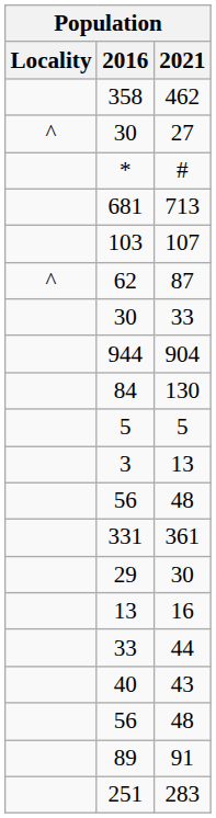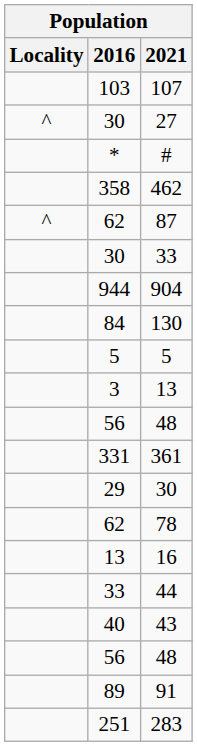 <table class="wikitable" style="text-align:center;">
 <tr>
 <th colspan="3" style="text-align:center;  font-weight:bold">Population</th>
 </tr>
 <tr>
 <th style="text-align:center; background:  font-weight:bold">Locality</th>
 <th style="text-align:center; background:  font-weight:bold"><strong>2016</strong></th>
 <th style="text-align:center; background:  font-weight:bold"><strong>2021</strong></th>
 </tr>
 <tr>
 <td></td>
-<td>358</td>
-<td>462</td>
+<td>103</td>
+<td>107</td>
 </tr>
 <tr>
 <td>^</td>
 <td>30</td>
 <td>27</td>
 </tr>
 <tr>
 <td></td>
 <td>*</td>
 <td>#</td>
 </tr>
 <tr>
 <td></td>
-<td>681</td>
-<td>713</td>
-</tr>
-<tr>
-<td></td>
-<td>103</td>
-<td>107</td>
+<td>358</td>
+<td>462</td>
 </tr>
 <tr>
 <td>^</td>
 <td>62</td>
 <td>87</td>
 </tr>
 <tr>
 <td></td>
 <td>30</td>
 <td>33</td>
 </tr>
 <tr>
 <td></td>
 <td>944</td>
 <td>904</td>
 </tr>
 <tr>
 <td></td>
 <td>84</td>
 <td>130</td>
 </tr>
 <tr>
 <td></td>
 <td>5</td>
 <td>5</td>
 </tr>
 <tr>
 <td></td>
 <td>3</td>
 <td>13</td>
 </tr>
 <tr>
 <td></td>
 <td>56</td>
 <td>48</td>
 </tr>
 <tr>
 <td></td>
 <td>331</td>
 <td>361</td>
 </tr>
 <tr>
 <td></td>
 <td>29</td>
 <td>30</td>
 </tr>
 <tr>
 <td></td>
+<td>62</td>
+<td>78</td>
+</tr>
+<tr>
+<td></td>
 <td>13</td>
 <td>16</td>
 </tr>
 <tr>
 <td></td>
 <td>33</td>
 <td>44</td>
 </tr>
 <tr>
 <td></td>
 <td>40</td>
 <td>43</td>
 </tr>
 <tr>
 <td></td>
 <td>56</td>
 <td>48</td>
 </tr>
 <tr>
 <td></td>
 <td>89</td>
 <td>91</td>
 </tr>
 <tr>
 <td></td>
 <td>251</td>
 <td>283</td>
 </tr>
 </table>
